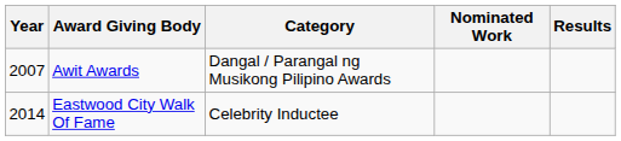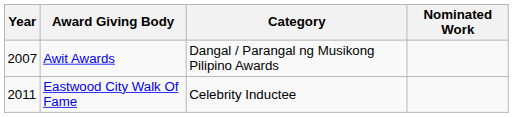 <table class="wikitable">
 <tr>
 <th>Year</th>
 <th>Award Giving Body</th>
 <th>Category</th>
 <th>Nominated Work</th>
-<th>Results</th>
 </tr>
 <tr>
 <td>2007</td>
 <td><a href='#'>Awit Awards</a></td>
 <td>Dangal / Parangal ng Musikong Pilipino Awards</td>
 <td></td>
-<td></td>
 </tr>
 <tr>
-<td>2014</td>
+<td>2011</td>
 <td><a href='#'>Eastwood City Walk Of Fame</a></td>
 <td>Celebrity Inductee</td>
 <td></td>
-<td></td>
 </tr>
 </table>
